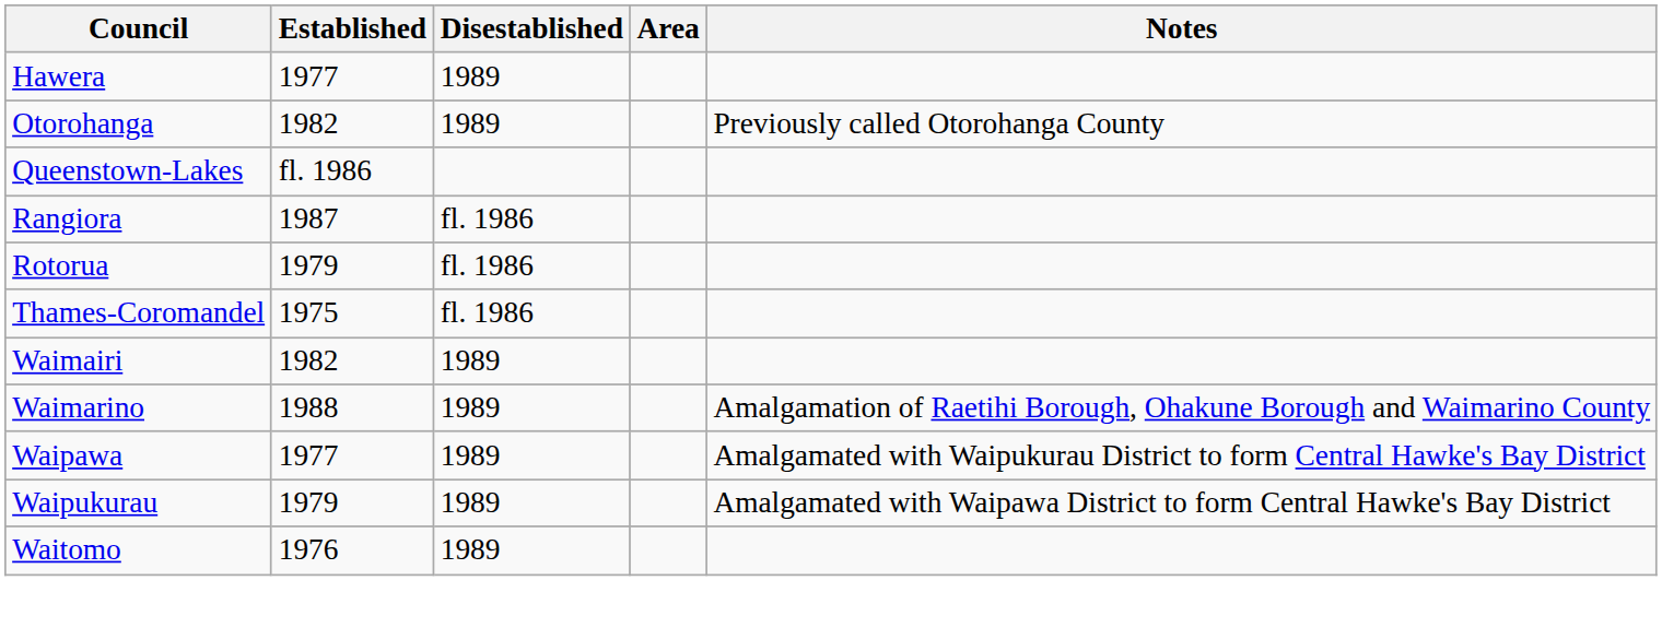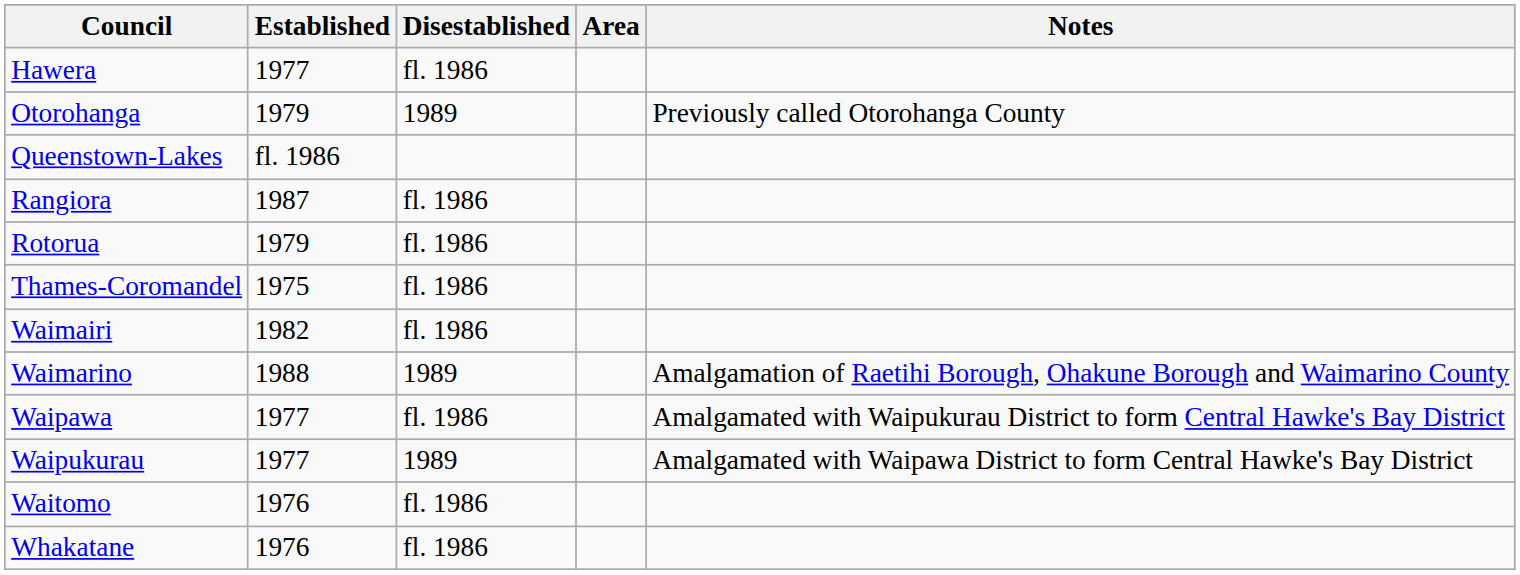 <table class="wikitable sortable">
 <tr>
 <th>Council</th>
 <th>Established</th>
 <th>Disestablished</th>
 <th>Area</th>
 <th class="unsortable">Notes</th>
 </tr>
 <tr>
 <td><a href='#'>Hawera</a></td>
 <td>1977 </td>
-<td>1989</td>
+<td>fl. 1986</td>
 <td></td>
 <td></td>
 </tr>
 <tr>
 <td><a href='#'>Otorohanga</a></td>
-<td>1982 </td>
+<td>1979 </td>
 <td>1989</td>
 <td></td>
 <td>Previously called Otorohanga County</td>
 </tr>
 <tr>
 <td><a href='#'>Queenstown-Lakes</a></td>
 <td>fl. 1986 </td>
 <td></td>
 <td></td>
 <td></td>
 </tr>
 <tr>
 <td><a href='#'>Rangiora</a></td>
 <td>1987 </td>
 <td>fl. 1986</td>
 <td></td>
 <td></td>
 </tr>
 <tr>
 <td><a href='#'>Rotorua</a></td>
 <td>1979 </td>
 <td>fl. 1986</td>
 <td></td>
 <td></td>
 </tr>
 <tr>
 <td><a href='#'>Thames-Coromandel</a></td>
 <td>1975 </td>
 <td>fl. 1986</td>
 <td></td>
 <td></td>
 </tr>
 <tr>
 <td><a href='#'>Waimairi</a></td>
 <td>1982 </td>
-<td>1989</td>
+<td>fl. 1986</td>
 <td></td>
 <td></td>
 </tr>
 <tr>
 <td><a href='#'>Waimarino</a></td>
 <td>1988</td>
 <td>1989</td>
 <td></td>
 <td>Amalgamation of <a href='#'>Raetihi Borough</a>, <a href='#'>Ohakune Borough</a> and <a href='#'>Waimarino County</a></td>
 </tr>
 <tr>
 <td><a href='#'>Waipawa</a></td>
 <td>1977 </td>
-<td>1989</td>
+<td>fl. 1986</td>
 <td></td>
 <td>Amalgamated with Waipukurau District to form <a href='#'>Central Hawke's Bay District</a></td>
 </tr>
 <tr>
 <td><a href='#'>Waipukurau</a></td>
-<td>1979 </td>
+<td>1977 </td>
 <td>1989</td>
 <td></td>
 <td>Amalgamated with Waipawa District to form Central Hawke's Bay District</td>
 </tr>
 <tr>
 <td><a href='#'>Waitomo</a></td>
 <td>1976 </td>
-<td>1989</td>
+<td>fl. 1986</td>
+<td></td>
+<td></td>
+</tr>
+<tr>
+<td><a href='#'>Whakatane</a></td>
+<td>1976 </td>
+<td>fl. 1986</td>
 <td></td>
 <td></td>
 </tr>
 </table>
